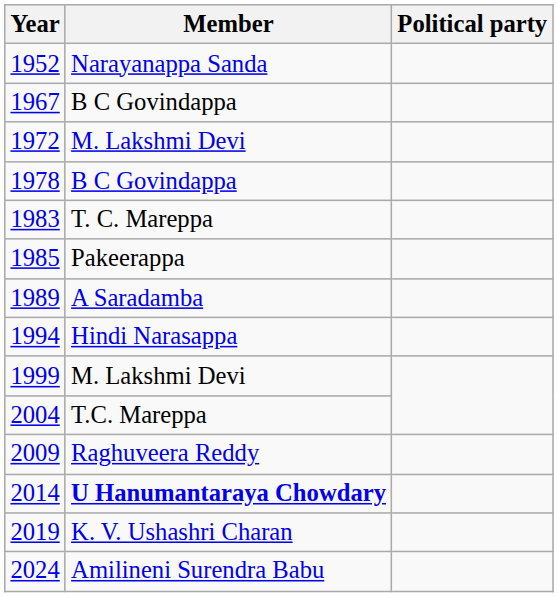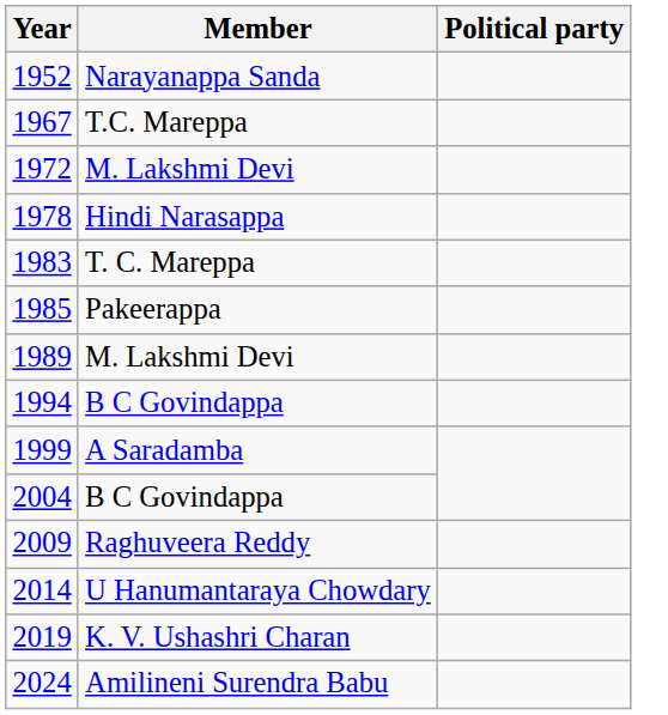 <table class="wikitable sortable">
 <tr>
 <th>Year</th>
 <th>Member</th>
 <th colspan="2">Political party</th>
 </tr>
 <tr>
 <td><a href='#'>1952</a></td>
 <td><a href='#'>Narayanappa Sanda</a></td>
 <td></td>
 </tr>
 <tr>
 <td><a href='#'>1967</a></td>
-<td>B C Govindappa</td>
+<td>T.C. Mareppa</td>
 <td></td>
 </tr>
 <tr>
 <td><a href='#'>1972</a></td>
 <td><a href='#'>M. Lakshmi Devi</a></td>
 <td></td>
 </tr>
 <tr>
 <td><a href='#'>1978</a></td>
-<td><a href='#'>B C Govindappa</a></td>
+<td><a href='#'>Hindi Narasappa</a></td>
 <td></td>
 </tr>
 <tr>
 <td><a href='#'>1983</a></td>
 <td>T. C. Mareppa</td>
 <td></td>
 </tr>
 <tr>
 <td><a href='#'>1985</a></td>
 <td>Pakeerappa</td>
 <td></td>
 </tr>
 <tr>
 <td><a href='#'>1989</a></td>
-<td><a href='#'>A Saradamba</a></td>
+<td>M. Lakshmi Devi</td>
 <td></td>
 </tr>
 <tr>
 <td><a href='#'>1994</a></td>
-<td><a href='#'>Hindi Narasappa</a></td>
+<td><a href='#'>B C Govindappa</a></td>
 <td></td>
 </tr>
 <tr>
 <td><a href='#'>1999</a></td>
-<td>M. Lakshmi Devi</td>
+<td><a href='#'>A Saradamba</a></td>
 </tr>
 <tr>
 <td><a href='#'>2004</a></td>
-<td>T.C. Mareppa</td>
+<td>B C Govindappa</td>
 </tr>
 <tr>
 <td><a href='#'>2009</a></td>
 <td><a href='#'>Raghuveera Reddy</a></td>
 <td></td>
 </tr>
 <tr>
 <td><a href='#'>2014</a></td>
-<td><strong><a href='#'>U Hanumantaraya Chowdary</a></strong></td>
+<td><a href='#'>U Hanumantaraya Chowdary</a></td>
 <td></td>
 </tr>
 <tr>
 <td><a href='#'>2019</a></td>
 <td><a href='#'>K. V. Ushashri Charan</a></td>
 <td></td>
 </tr>
 <tr>
 <td><a href='#'>2024</a></td>
 <td><a href='#'>Amilineni Surendra Babu</a></td>
 <td></td>
 </tr>
 </table>
